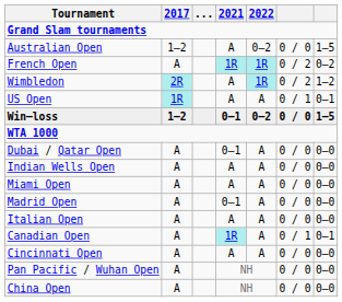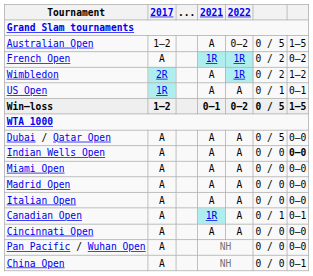 <table class="wikitable" style=text-align:center>
 <tr>
 <th>Tournament</th>
 <th><a href='#'>2017</a></th>
 <th>...</th>
 <th><a href='#'>2021</a></th>
 <th><a href='#'>2022</a></th>
 <th></th>
 <th></th>
 </tr>
 <tr>
 <td align=left colspan="8"><strong><a href='#'>Grand Slam tournaments</a></strong></td>
 </tr>
 <tr>
 <td align=left><a href='#'>Australian Open</a></td>
 <td>1–2</td>
 <td></td>
 <td>A</td>
 <td>0–2</td>
-<td>0 / 0</td>
+<td>0 / 5</td>
 <td>1–5</td>
 </tr>
 <tr>
 <td align=left><a href='#'>French Open</a></td>
 <td>A</td>
 <td></td>
 <td bgcolor=afeeee><a href='#'>1R</a></td>
 <td bgcolor=afeeee><a href='#'>1R</a></td>
 <td>0 / 2</td>
 <td>0–2</td>
 </tr>
 <tr>
 <td align=left><a href='#'>Wimbledon</a></td>
 <td bgcolor=afeeee><a href='#'>2R</a></td>
 <td></td>
 <td>A</td>
 <td bgcolor=afeeee><a href='#'>1R</a></td>
 <td>0 / 2</td>
 <td>1–2</td>
 </tr>
 <tr>
 <td align=left><a href='#'>US Open</a></td>
 <td bgcolor=afeeee><a href='#'>1R</a></td>
 <td></td>
 <td>A</td>
 <td>A</td>
 <td>0 / 1</td>
 <td>0–1</td>
 </tr>
 <tr style=background:#efefef;font-weight:bold>
 <td align=left>Win–loss</td>
 <td>1–2</td>
 <td></td>
 <td>0–1</td>
 <td>0–2</td>
-<td>0 / 0</td>
+<td>0 / 5</td>
 <td>1–5</td>
 </tr>
 <tr>
 <td align=left colspan="8"><strong><a href='#'>WTA 1000</a></strong></td>
 </tr>
 <tr>
 <td align=left><a href='#'>Dubai</a> / <a href='#'>Qatar Open</a></td>
 <td>A</td>
 <td></td>
-<td>0–1</td>
 <td>A</td>
-<td>0 / 0</td>
+<td>A</td>
+<td>0 / 5</td>
 <td>0–0</td>
 </tr>
 <tr>
 <td align=left><a href='#'>Indian Wells Open</a></td>
 <td>A</td>
 <td></td>
 <td>A</td>
 <td>A</td>
 <td>0 / 0</td>
-<td>0–0</td>
+<td><strong>0–0</strong></td>
 </tr>
 <tr>
 <td align=left><a href='#'>Miami Open</a></td>
 <td>A</td>
 <td></td>
 <td>A</td>
 <td>A</td>
 <td>0 / 0</td>
 <td>0–0</td>
 </tr>
 <tr>
 <td align=left><a href='#'>Madrid Open</a></td>
 <td>A</td>
 <td></td>
-<td>0–1</td>
+<td>A</td>
 <td>A</td>
 <td>0 / 0</td>
 <td>0–0</td>
 </tr>
 <tr>
 <td align=left><a href='#'>Italian Open</a></td>
 <td>A</td>
 <td></td>
 <td>A</td>
 <td>A</td>
 <td>0 / 0</td>
 <td>0–0</td>
 </tr>
 <tr>
 <td align=left><a href='#'>Canadian Open</a></td>
 <td>A</td>
 <td></td>
 <td bgcolor=afeeee><a href='#'>1R</a></td>
 <td>A</td>
 <td>0 / 1</td>
 <td>0–1</td>
 </tr>
 <tr>
 <td align=left><a href='#'>Cincinnati Open</a></td>
 <td>A</td>
 <td></td>
 <td>A</td>
 <td>A</td>
 <td>0 / 0</td>
 <td>0–0</td>
 </tr>
 <tr>
 <td align=left><a href='#'>Pan Pacific</a> / <a href='#'>Wuhan Open</a></td>
 <td>A</td>
 <td></td>
 <td colspan="2" style="color:#767676">NH</td>
 <td>0 / 0</td>
 <td>0–0</td>
 </tr>
 <tr>
 <td align=left><a href='#'>China Open</a></td>
 <td>A</td>
 <td></td>
 <td colspan="2" style="color:#767676">NH</td>
 <td>0 / 0</td>
-<td>0–0</td>
+<td>0–1</td>
 </tr>
 </table>
